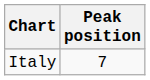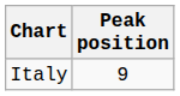 <table class="wikitable sortable">
 <tr>
 <th align="left">Chart</th>
 <th align="left">Peak<br>position</th>
 </tr>
 <tr>
 <td align="left">Italy</td>
-<td align="center">7</td>
+<td align="center">9</td>
 </tr>
 </table>
